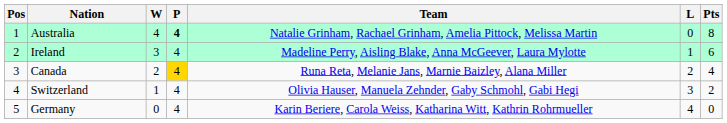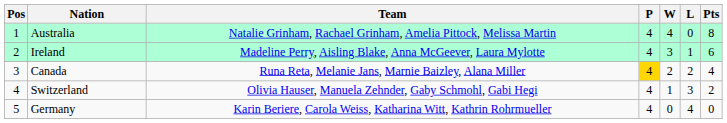 <table class="wikitable" style="font-size: 100%">
 <tr>
 <th width=20>Pos</th>
 <th width=150>Nation</th>
+<th width=650>Team</th>
+<th width=20>P</th>
 <th width=20>W</th>
-<th width=20>P</th>
-<th width=650>Team</th>
 <th width=20>L</th>
 <th width=20>Pts</th>
 </tr>
 <tr align=center style="background: #ADFFD6;">
 <td>1</td>
 <td align="left"> Australia</td>
+<td><a href='#'>Natalie Grinham</a>, <a href='#'>Rachael Grinham</a>, <a href='#'>Amelia Pittock</a>, <a href='#'>Melissa Martin</a></td>
 <td>4</td>
-<td><strong>4</strong></td>
-<td><a href='#'>Natalie Grinham</a>, <a href='#'>Rachael Grinham</a>, <a href='#'>Amelia Pittock</a>, <a href='#'>Melissa Martin</a></td>
+<td>4</td>
 <td>0</td>
 <td>8</td>
 </tr>
 <tr align=center style="background: #ADFFD6;">
 <td>2</td>
 <td align="left"> Ireland</td>
+<td><a href='#'>Madeline Perry</a>, <a href='#'>Aisling Blake</a>, <a href='#'>Anna McGeever</a>, <a href='#'>Laura Mylotte</a></td>
+<td>4</td>
 <td>3</td>
-<td>4</td>
-<td><a href='#'>Madeline Perry</a>, <a href='#'>Aisling Blake</a>, <a href='#'>Anna McGeever</a>, <a href='#'>Laura Mylotte</a></td>
 <td>1</td>
 <td>6</td>
 </tr>
 <tr align=center>
 <td>3</td>
 <td align="left"> Canada</td>
+<td><a href='#'>Runa Reta</a>, <a href='#'>Melanie Jans</a>, <a href='#'>Marnie Baizley</a>, <a href='#'>Alana Miller</a></td>
+<td style="background: gold;">4</td>
 <td>2</td>
-<td style="background: gold;">4</td>
-<td><a href='#'>Runa Reta</a>, <a href='#'>Melanie Jans</a>, <a href='#'>Marnie Baizley</a>, <a href='#'>Alana Miller</a></td>
 <td>2</td>
 <td>4</td>
 </tr>
 <tr align=center>
 <td>4</td>
 <td align="left"> Switzerland</td>
+<td><a href='#'>Olivia Hauser</a>, <a href='#'>Manuela Zehnder</a>, <a href='#'>Gaby Schmohl</a>, <a href='#'>Gabi Hegi</a></td>
+<td>4</td>
 <td>1</td>
-<td>4</td>
-<td><a href='#'>Olivia Hauser</a>, <a href='#'>Manuela Zehnder</a>, <a href='#'>Gaby Schmohl</a>, <a href='#'>Gabi Hegi</a></td>
 <td>3</td>
 <td>2</td>
 </tr>
 <tr align=center>
 <td>5</td>
 <td align="left"> Germany</td>
+<td><a href='#'>Karin Beriere</a>, <a href='#'>Carola Weiss</a>, <a href='#'>Katharina Witt</a>, <a href='#'>Kathrin Rohrmueller</a></td>
+<td>4</td>
 <td>0</td>
-<td>4</td>
-<td><a href='#'>Karin Beriere</a>, <a href='#'>Carola Weiss</a>, <a href='#'>Katharina Witt</a>, <a href='#'>Kathrin Rohrmueller</a></td>
 <td>4</td>
 <td>0</td>
 </tr>
 </table>
